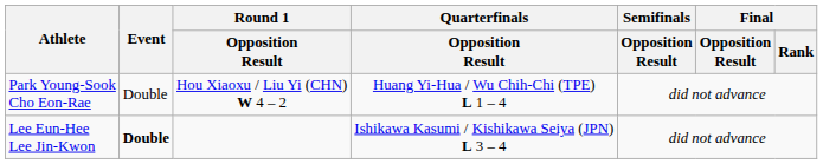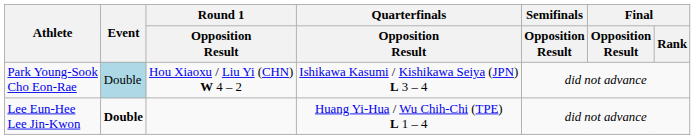 <table class="wikitable" style="font-size:90%">
 <tr>
 <th rowspan="2">Athlete</th>
 <th rowspan="2">Event</th>
 <th>Round 1</th>
 <th>Quarterfinals</th>
 <th>Semifinals</th>
 <th colspan="2">Final</th>
 </tr>
 <tr>
 <th>Opposition<br>Result</th>
 <th>Opposition<br>Result</th>
 <th>Opposition<br>Result</th>
 <th>Opposition<br>Result</th>
 <th>Rank</th>
 </tr>
 <tr>
 <td><a href='#'>Park Young-Sook</a> <br> <a href='#'>Cho Eon-Rae</a></td>
-<td>Double</td>
+<td style="background: lightblue;">Double</td>
 <td align=center> <a href='#'>Hou Xiaoxu</a> / <a href='#'>Liu Yi</a> <span>(<a href='#'>CHN</a>)</span><br><strong>W</strong> 4 – 2</td>
-<td align=center> <a href='#'>Huang Yi-Hua</a> / <a href='#'>Wu Chih-Chi</a> <span>(<a href='#'>TPE</a>)</span><br><strong>L</strong> 1 – 4</td>
+<td align=center> <a href='#'>Ishikawa Kasumi</a> / <a href='#'>Kishikawa Seiya</a> <span>(<a href='#'>JPN</a>)</span><br><strong>L</strong> 3 – 4</td>
 <td align=center colspan=3><em>did not advance</em></td>
 </tr>
 <tr>
 <td><a href='#'>Lee Eun-Hee</a> <br> <a href='#'>Lee Jin-Kwon</a></td>
 <td><strong>Double</strong></td>
 <td></td>
-<td align=center> <a href='#'>Ishikawa Kasumi</a> / <a href='#'>Kishikawa Seiya</a> <span>(<a href='#'>JPN</a>)</span><br><strong>L</strong> 3 – 4</td>
+<td align=center> <a href='#'>Huang Yi-Hua</a> / <a href='#'>Wu Chih-Chi</a> <span>(<a href='#'>TPE</a>)</span><br><strong>L</strong> 1 – 4</td>
 <td align=center colspan=4><em>did not advance</em></td>
 </tr>
 </table>
